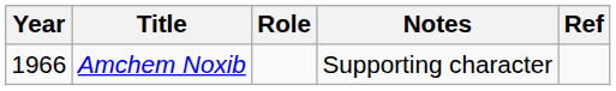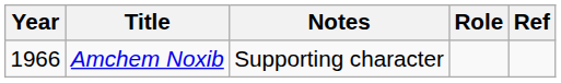 <table class="wikitable sortable">
 <tr>
 <th>Year</th>
 <th>Title</th>
+<th>Notes</th>
 <th>Role</th>
-<th>Notes</th>
 <th>Ref</th>
 </tr>
 <tr>
 <td>1966</td>
 <td><em><a href='#'>Amchem Noxib</a></em></td>
+<td>Supporting character</td>
 <td></td>
-<td>Supporting character</td>
 <td></td>
 </tr>
 </table>
